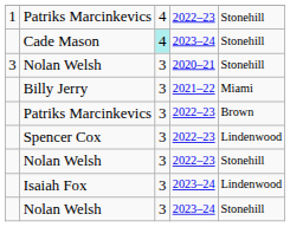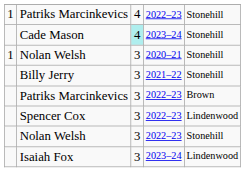 <table class="wikitable">
 <tr>
 </tr>
 <tr>
 <td>1</td>
 <td>Patriks Marcinkevics</td>
 <td>4</td>
 <td style="font-size:80%;"><a href='#'>2022–23</a></td>
 <td style="font-size:80%;">Stonehill</td>
 </tr>
 <tr>
 <td></td>
 <td>Cade Mason</td>
 <td style="background: paleturquoise;">4</td>
 <td style="font-size:80%;"><a href='#'>2023–24</a></td>
 <td style="font-size:80%;">Stonehill</td>
 </tr>
 <tr>
-<td>3</td>
+<td>1</td>
 <td>Nolan Welsh</td>
 <td>3</td>
 <td style="font-size:80%;"><a href='#'>2020–21</a></td>
 <td style="font-size:80%;">Stonehill</td>
 </tr>
 <tr>
 <td></td>
 <td>Billy Jerry</td>
 <td>3</td>
 <td style="font-size:80%;"><a href='#'>2021–22</a></td>
-<td style="font-size:80%;">Miami</td>
+<td style="font-size:80%;">Stonehill</td>
 </tr>
 <tr>
 <td></td>
 <td>Patriks Marcinkevics</td>
 <td>3</td>
 <td style="font-size:80%;"><a href='#'>2022–23</a></td>
 <td style="font-size:80%;">Brown</td>
 </tr>
 <tr>
 <td></td>
 <td>Spencer Cox</td>
 <td>3</td>
 <td style="font-size:80%;"><a href='#'>2022–23</a></td>
 <td style="font-size:80%;">Lindenwood</td>
 </tr>
 <tr>
 <td></td>
 <td>Nolan Welsh</td>
 <td>3</td>
 <td style="font-size:80%;"><a href='#'>2022–23</a></td>
 <td style="font-size:80%;">Stonehill</td>
 </tr>
 <tr>
 <td></td>
 <td>Isaiah Fox</td>
 <td>3</td>
 <td style="font-size:80%;"><a href='#'>2023–24</a></td>
 <td style="font-size:80%;">Lindenwood</td>
 </tr>
-<tr>
-<td></td>
-<td>Nolan Welsh</td>
-<td>3</td>
-<td style="font-size:80%;"><a href='#'>2023–24</a></td>
-<td style="font-size:80%;">Stonehill</td>
-</tr>
 </table>
